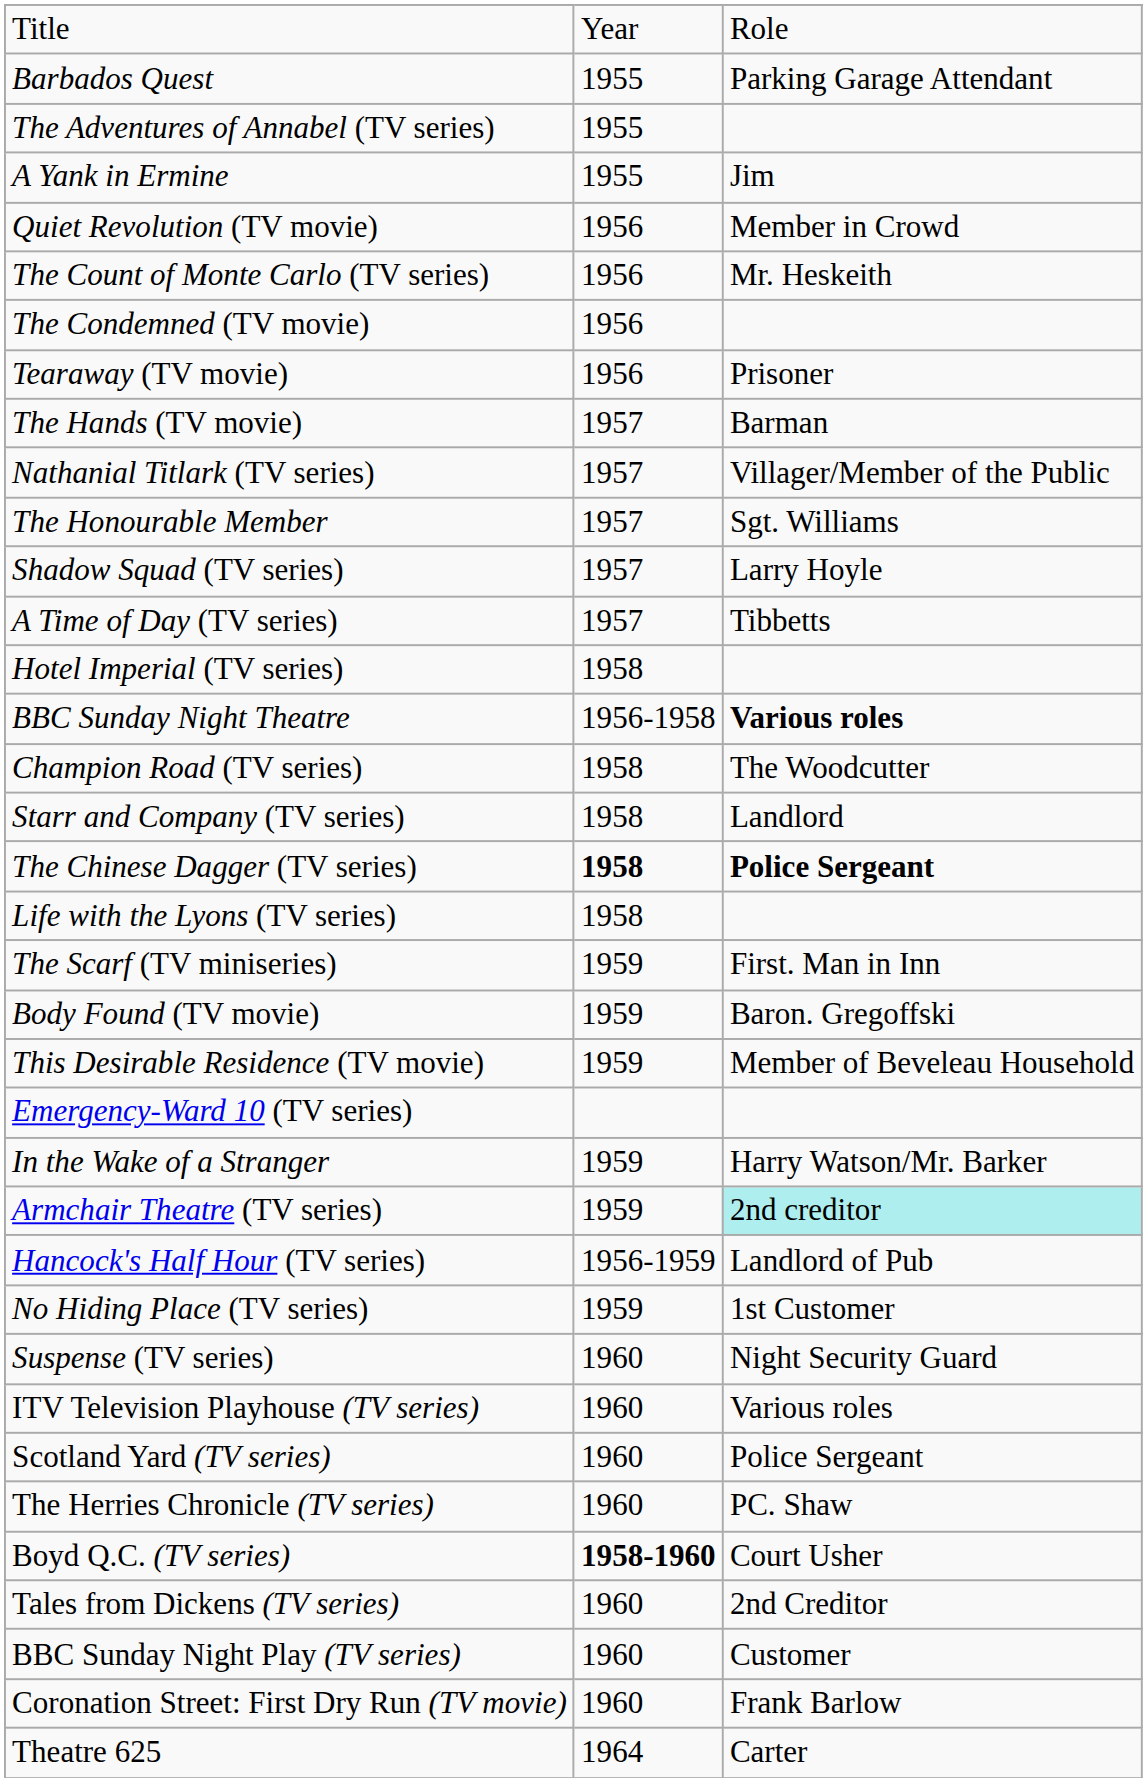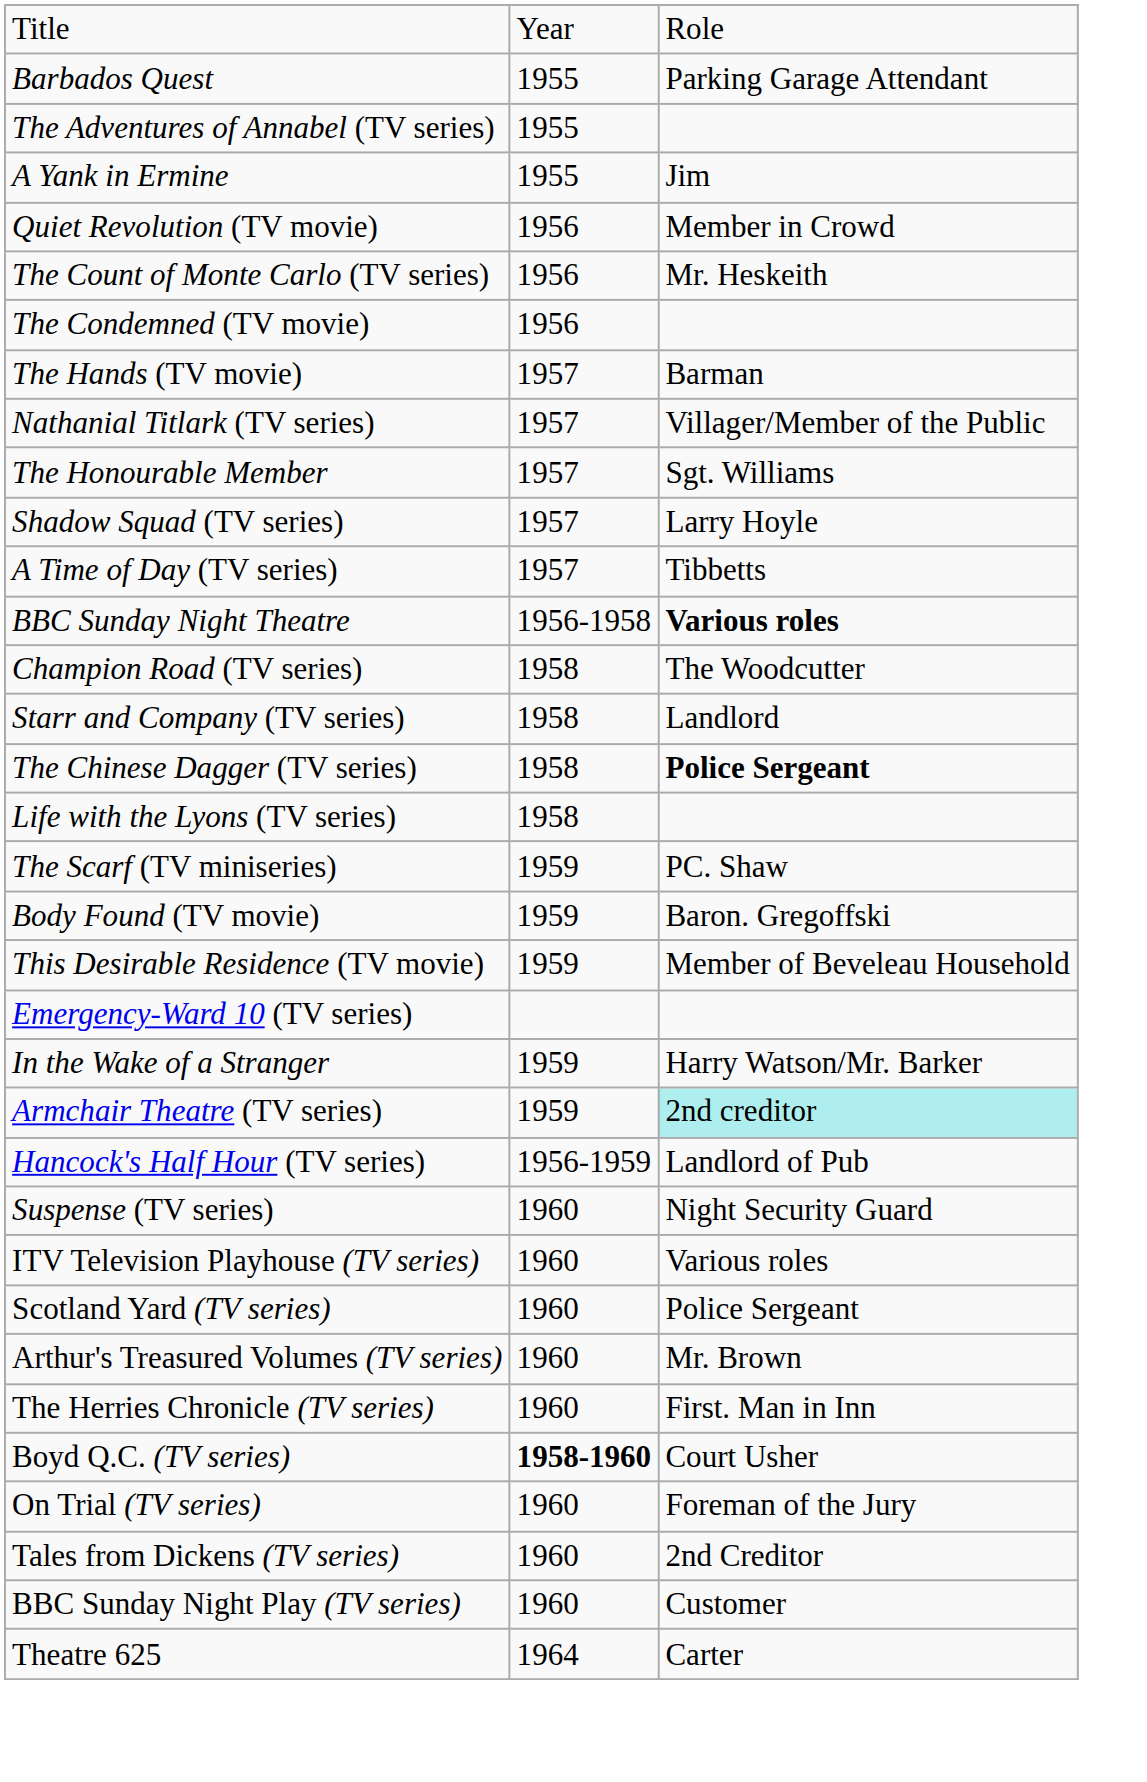 <table class="wikitable">
 <tr>
 <td>Title</td>
 <td>Year</td>
 <td>Role</td>
 </tr>
 <tr>
 <td><em>Barbados Quest</em></td>
 <td>1955</td>
 <td>Parking Garage Attendant</td>
 </tr>
 <tr>
 <td><em>The Adventures of Annabel</em> (TV series)</td>
 <td>1955</td>
 </tr>
 <tr>
 <td><em>A Yank in Ermine</em></td>
 <td>1955</td>
 <td>Jim</td>
 </tr>
 <tr>
 <td><em>Quiet Revolution</em> (TV movie)</td>
 <td>1956</td>
 <td>Member in Crowd</td>
 </tr>
 <tr>
 <td><em>The Count of Monte Carlo</em> (TV series)</td>
 <td>1956</td>
 <td>Mr. Heskeith</td>
 </tr>
 <tr>
 <td><em>The Condemned</em> (TV movie)</td>
 <td>1956</td>
 <td></td>
 </tr>
 <tr>
-<td><em>Tearaway</em> (TV movie)</td>
-<td>1956</td>
-<td>Prisoner</td>
-</tr>
-<tr>
 <td><em>The Hands</em> (TV movie)</td>
 <td>1957</td>
 <td>Barman</td>
 </tr>
 <tr>
 <td><em>Nathanial Titlark</em> (TV series)</td>
 <td>1957</td>
 <td>Villager/Member of the Public</td>
 </tr>
 <tr>
 <td><em>The Honourable Member</em></td>
 <td>1957</td>
 <td>Sgt. Williams</td>
 </tr>
 <tr>
 <td><em>Shadow Squad</em> (TV series)</td>
 <td>1957</td>
 <td>Larry Hoyle</td>
 </tr>
 <tr>
 <td><em>A Time of Day</em> (TV series)</td>
 <td>1957</td>
 <td>Tibbetts</td>
 </tr>
 <tr>
-<td><em>Hotel Imperial</em> (TV series)</td>
-<td>1958</td>
-<td></td>
-</tr>
-<tr>
 <td><em>BBC Sunday Night Theatre</em></td>
 <td>1956-1958</td>
 <td><strong>Various roles</strong></td>
 </tr>
 <tr>
 <td><em>Champion Road</em> (TV series)</td>
 <td>1958</td>
 <td>The Woodcutter</td>
 </tr>
 <tr>
 <td><em>Starr and Company</em> (TV series)</td>
 <td>1958</td>
 <td>Landlord</td>
 </tr>
 <tr>
 <td><em>The Chinese Dagger</em> (TV series)</td>
-<td><strong>1958</strong></td>
+<td>1958</td>
 <td><strong>Police Sergeant</strong></td>
 </tr>
 <tr>
 <td><em>Life with the Lyons</em> (TV series)</td>
 <td>1958</td>
 </tr>
 <tr>
 <td><em>The Scarf</em> (TV miniseries)</td>
 <td>1959</td>
-<td>First. Man in Inn</td>
+<td>PC. Shaw</td>
 </tr>
 <tr>
 <td><em>Body Found</em> (TV movie)</td>
 <td>1959</td>
 <td>Baron. Gregoffski</td>
 </tr>
 <tr>
 <td><em>This  Desirable Residence</em> (TV movie)</td>
 <td>1959</td>
 <td>Member of Beveleau Household</td>
 </tr>
 <tr>
 <td><em><a href='#'>Emergency-Ward 10</a></em> (TV series)</td>
 <td></td>
 </tr>
 <tr>
 <td><em>In the Wake of a Stranger</em></td>
 <td>1959</td>
 <td>Harry Watson/Mr. Barker</td>
 </tr>
 <tr>
 <td><em><a href='#'>Armchair Theatre</a></em> (TV series)</td>
 <td>1959</td>
 <td style="background: paleturquoise;">2nd creditor</td>
 </tr>
 <tr>
 <td><em><a href='#'>Hancock's Half Hour</a></em> (TV series)</td>
 <td>1956-1959</td>
 <td>Landlord of Pub</td>
 </tr>
 <tr>
-<td><em>No Hiding Place</em> (TV series)</td>
-<td>1959</td>
-<td>1st Customer</td>
-</tr>
-<tr>
 <td><em>Suspense</em> (TV series)</td>
 <td>1960</td>
 <td>Night Security Guard</td>
 </tr>
 <tr>
 <td>ITV Television Playhouse<em> (TV series)</td>
 <td>1960</td>
 <td>Various roles</td>
 </tr>
 <tr>
 <td></em>Scotland Yard<em> (TV series)</td>
 <td>1960</td>
 <td>Police Sergeant</td>
 </tr>
 <tr>
+<td></em>Arthur's Treasured Volumes<em> (TV series)</td>
+<td>1960</td>
+<td>Mr. Brown</td>
+</tr>
+<tr>
 <td></em>The Herries Chronicle<em> (TV series)</td>
 <td>1960</td>
-<td>PC. Shaw</td>
+<td>First. Man in Inn</td>
 </tr>
 <tr>
 <td></em>Boyd Q.C.<em> (TV series)</td>
 <td><strong>1958-1960</strong></td>
 <td>Court Usher</td>
+</tr>
+<tr>
+<td></em>On Trial<em> (TV series)</td>
+<td>1960</td>
+<td>Foreman of the Jury</td>
 </tr>
 <tr>
 <td></em>Tales from Dickens<em> (TV series)</td>
 <td>1960</td>
 <td>2nd  Creditor</td>
 </tr>
 <tr>
 <td></em>BBC Sunday Night Play<em> (TV series)</td>
 <td>1960</td>
 <td>Customer</td>
 </tr>
 <tr>
-<td></em>Coronation Street: First Dry Run<em> (TV movie)</td>
-<td>1960</td>
-<td>Frank Barlow</td>
-</tr>
-<tr>
 <td></em>Theatre 625<em></td>
 <td>1964</td>
 <td>Carter</td>
 </tr>
 </table>
